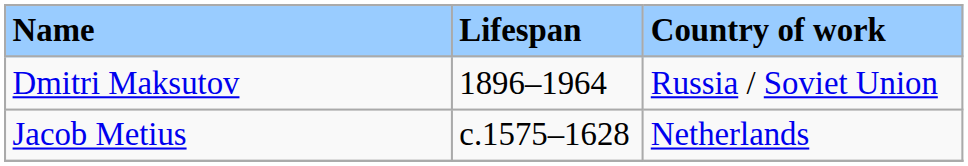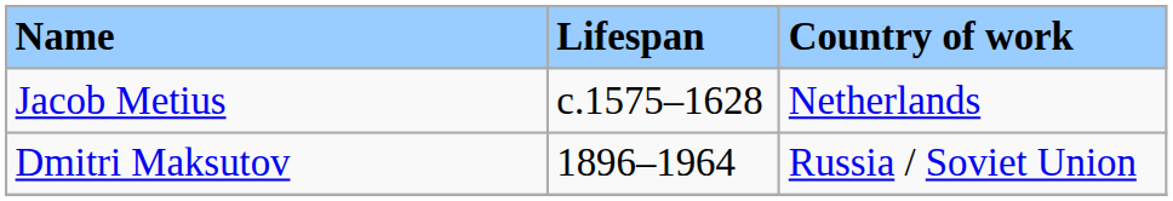 <table class="wikitable" style="width:75%; background:light blue; color:black">
 <tr>
 <td width="35%" bgcolor="#99ccff"><strong>Name</strong></td>
 <td width="15%" bgcolor="#99ccff"><strong> Lifespan</strong></td>
 <td width="25%" bgcolor="#99ccff"><strong> Country of work </strong></td>
 </tr>
 <tr>
+<td><a href='#'>Jacob Metius</a></td>
+<td>c.1575–1628</td>
+<td><a href='#'>Netherlands</a></td>
+</tr>
+<tr>
 <td><a href='#'>Dmitri Maksutov</a></td>
 <td>1896–1964</td>
 <td><a href='#'>Russia</a> / <a href='#'>Soviet Union</a></td>
 </tr>
 <tr>
-<td><a href='#'>Jacob Metius</a></td>
-<td>c.1575–1628</td>
-<td><a href='#'>Netherlands</a></td>
-</tr>
-<tr>
 </tr>
 </table>
